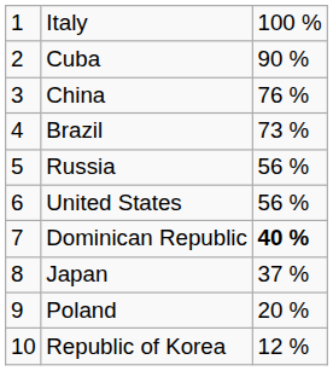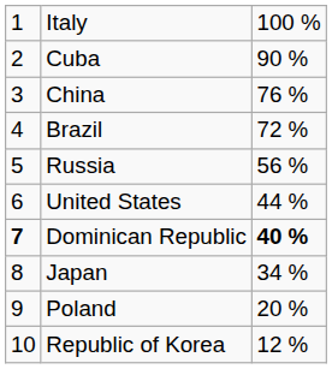 <table class="wikitable">
 <tr>
 <td>1</td>
 <td>Italy</td>
 <td>100 %</td>
 </tr>
 <tr>
 <td>2</td>
 <td>Cuba</td>
 <td>90 %</td>
 </tr>
 <tr>
 <td>3</td>
 <td>China</td>
 <td>76 %</td>
 </tr>
 <tr>
 <td>4</td>
 <td>Brazil</td>
-<td>73 %</td>
+<td>72 %</td>
 </tr>
 <tr>
 <td>5</td>
 <td>Russia</td>
 <td>56 %</td>
 </tr>
 <tr>
 <td>6</td>
 <td>United States</td>
-<td>56 %</td>
+<td>44 %</td>
 </tr>
 <tr>
-<td>7</td>
+<td><strong>7</strong></td>
 <td>Dominican Republic</td>
 <td><strong>40 %</strong></td>
 </tr>
 <tr>
 <td>8</td>
 <td>Japan</td>
-<td>37 %</td>
+<td>34 %</td>
 </tr>
 <tr>
 <td>9</td>
 <td>Poland</td>
 <td>20 %</td>
 </tr>
 <tr>
 <td>10</td>
 <td>Republic of Korea</td>
 <td>12 %</td>
 </tr>
 </table>
